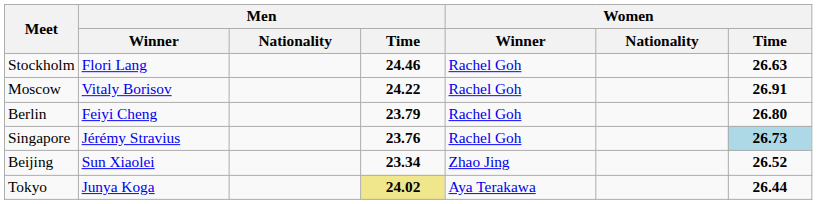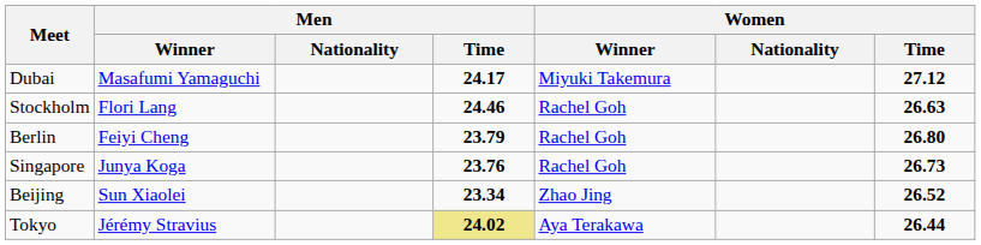 <table class="wikitable">
 <tr>
 <th rowspan="2">Meet</th>
 <th colspan="3">Men</th>
 <th colspan="3">Women</th>
 </tr>
 <tr>
 <th width=150>Winner</th>
 <th width=130>Nationality</th>
 <th width=80>Time</th>
 <th width=150>Winner</th>
 <th width=130>Nationality</th>
 <th width=80>Time</th>
 </tr>
 <tr>
+<td>Dubai</td>
+<td><a href='#'>Masafumi Yamaguchi</a></td>
+<td></td>
+<td align=center><strong>24.17</strong></td>
+<td><a href='#'>Miyuki Takemura</a></td>
+<td></td>
+<td align=center><strong>27.12</strong></td>
+</tr>
+<tr>
 <td>Stockholm</td>
 <td><a href='#'>Flori Lang</a></td>
 <td></td>
 <td align=center><strong>24.46</strong></td>
 <td><a href='#'>Rachel Goh</a></td>
 <td></td>
 <td align=center><strong>26.63</strong></td>
-</tr>
-<tr>
-<td>Moscow</td>
-<td><a href='#'>Vitaly Borisov</a></td>
-<td></td>
-<td align=center><strong>24.22</strong></td>
-<td><a href='#'>Rachel Goh</a></td>
-<td></td>
-<td align=center><strong>26.91</strong></td>
 </tr>
 <tr>
 <td>Berlin</td>
 <td><a href='#'>Feiyi Cheng</a></td>
 <td></td>
 <td align=center><strong>23.79</strong></td>
 <td><a href='#'>Rachel Goh</a></td>
 <td></td>
 <td align=center><strong>26.80</strong></td>
 </tr>
 <tr>
 <td>Singapore</td>
-<td><a href='#'>Jérémy Stravius</a></td>
+<td><a href='#'>Junya Koga</a></td>
 <td></td>
 <td align=center><strong>23.76</strong></td>
 <td><a href='#'>Rachel Goh</a></td>
 <td></td>
-<td align=center style="background: lightblue;"><strong>26.73</strong></td>
+<td align=center><strong>26.73</strong></td>
 </tr>
 <tr>
 <td>Beijing</td>
 <td><a href='#'>Sun Xiaolei</a></td>
 <td></td>
 <td align=center><strong>23.34</strong></td>
 <td><a href='#'>Zhao Jing</a></td>
 <td></td>
 <td align=center><strong>26.52</strong></td>
 </tr>
 <tr>
 <td>Tokyo</td>
-<td><a href='#'>Junya Koga</a></td>
+<td><a href='#'>Jérémy Stravius</a></td>
 <td></td>
 <td align=center style="background: khaki;"><strong>24.02</strong></td>
 <td><a href='#'>Aya Terakawa</a></td>
 <td></td>
 <td align=center><strong>26.44</strong></td>
 </tr>
 </table>
